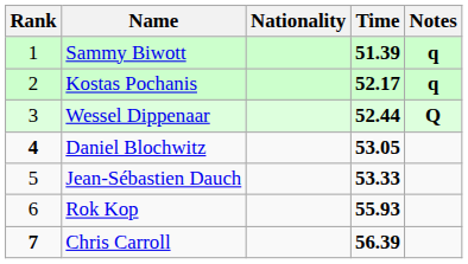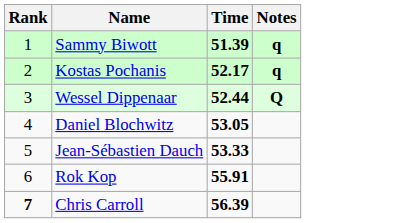 <table class="wikitable sortable" style="text-align:center">
 <tr>
 <th>Rank</th>
 <th>Name</th>
-<th>Nationality</th>
 <th>Time</th>
 <th>Notes</th>
 </tr>
 <tr bgcolor=ccffcc>
 <td>1</td>
 <td align=left><a href='#'>Sammy Biwott</a></td>
-<td align=left></td>
 <td><strong>51.39</strong></td>
 <td><strong>q</strong></td>
 </tr>
 <tr bgcolor=ccffcc>
 <td>2</td>
 <td align=left><a href='#'>Kostas Pochanis</a></td>
-<td align=left></td>
 <td><strong>52.17</strong></td>
 <td><strong>q</strong></td>
 </tr>
 <tr bgcolor=ddffdd>
 <td>3</td>
 <td align=left><a href='#'>Wessel Dippenaar</a></td>
-<td align=left></td>
 <td><strong>52.44</strong></td>
 <td><strong>Q</strong></td>
 </tr>
 <tr>
-<td><strong>4</strong></td>
+<td>4</td>
 <td align=left><a href='#'>Daniel Blochwitz</a></td>
-<td align=left></td>
 <td><strong>53.05</strong></td>
 <td></td>
 </tr>
 <tr>
 <td>5</td>
 <td align=left><a href='#'>Jean-Sébastien Dauch</a></td>
-<td align=left></td>
 <td><strong>53.33</strong></td>
 <td></td>
 </tr>
 <tr>
 <td>6</td>
 <td align=left><a href='#'>Rok Kop</a></td>
-<td align=left></td>
-<td><strong>55.93</strong></td>
+<td><strong>55.91</strong></td>
 <td></td>
 </tr>
 <tr>
 <td><strong>7</strong></td>
 <td align=left><a href='#'>Chris Carroll</a></td>
-<td align=left></td>
 <td><strong>56.39</strong></td>
 <td></td>
 </tr>
 </table>
